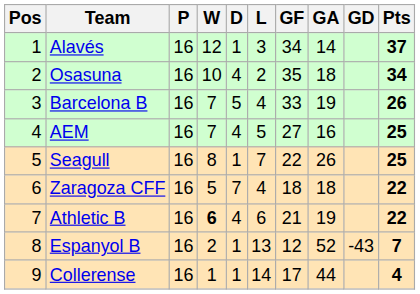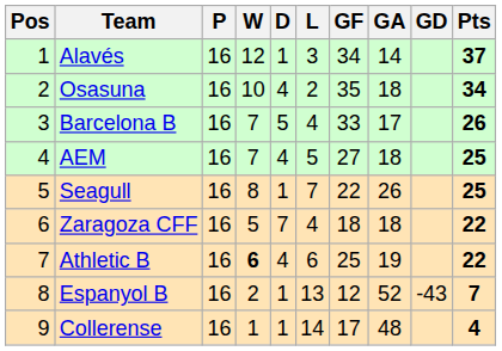 <table class="wikitable sortable" style="text-align: center;">
 <tr>
 <th align="center">Pos</th>
 <th align="center">Team</th>
 <th align="center">P</th>
 <th align="center">W</th>
 <th align="center">D</th>
 <th align="center">L</th>
 <th align="center">GF</th>
 <th align="center">GA</th>
 <th align="center">GD</th>
 <th align="center">Pts</th>
 </tr>
 <tr style="background:#D0FFD0;" align="center">
 <td style="text-align:right;">1</td>
 <td style="text-align:left;"><a href='#'>Alavés</a></td>
 <td>16</td>
 <td>12</td>
 <td>1</td>
 <td>3</td>
 <td>34</td>
 <td>14</td>
 <td></td>
 <td><strong>37</strong></td>
 </tr>
 <tr style="background:#D0FFD0;" align="center">
 <td style="text-align:right;">2</td>
 <td style="text-align:left;"><a href='#'>Osasuna</a></td>
 <td>16</td>
 <td>10</td>
 <td>4</td>
 <td>2</td>
 <td>35</td>
 <td>18</td>
 <td></td>
 <td><strong>34</strong></td>
 </tr>
 <tr style="background:#D0FFD0;" align="center">
 <td style="text-align:right;">3</td>
 <td style="text-align:left;"><a href='#'>Barcelona B</a></td>
 <td>16</td>
 <td>7</td>
 <td>5</td>
 <td>4</td>
 <td>33</td>
-<td>19</td>
+<td>17</td>
 <td></td>
 <td><strong>26</strong></td>
 </tr>
 <tr style="background:#D0FFD0;" align="center">
 <td style="text-align:right;">4</td>
 <td style="text-align:left;"><a href='#'>AEM</a></td>
 <td>16</td>
 <td>7</td>
 <td>4</td>
 <td>5</td>
 <td>27</td>
-<td>16</td>
+<td>18</td>
 <td></td>
 <td><strong>25</strong></td>
 </tr>
 <tr style="background:#FFE4B5;" align="center">
 <td style="text-align:right;">5</td>
 <td style="text-align:left;"><a href='#'>Seagull</a></td>
 <td>16</td>
 <td>8</td>
 <td>1</td>
 <td>7</td>
 <td>22</td>
 <td>26</td>
 <td></td>
 <td><strong>25</strong></td>
 </tr>
 <tr style="background:#FFE4B5;" align="center">
 <td style="text-align:right;">6</td>
 <td style="text-align:left;"><a href='#'>Zaragoza CFF</a></td>
 <td>16</td>
 <td>5</td>
 <td>7</td>
 <td>4</td>
 <td>18</td>
 <td>18</td>
 <td></td>
 <td><strong>22</strong></td>
 </tr>
 <tr style="background:#FFE4B5;" align="center">
 <td style="text-align:right;">7</td>
 <td style="text-align:left;"><a href='#'>Athletic B</a></td>
 <td>16</td>
 <td><strong>6</strong></td>
 <td>4</td>
 <td>6</td>
-<td>21</td>
+<td>25</td>
 <td>19</td>
 <td></td>
 <td><strong>22</strong></td>
 </tr>
 <tr style="background:#FFE4B5;" align="center">
 <td style="text-align:right;">8</td>
 <td style="text-align:left;"><a href='#'>Espanyol B</a></td>
 <td>16</td>
 <td>2</td>
 <td>1</td>
 <td>13</td>
 <td>12</td>
 <td>52</td>
 <td>-43</td>
 <td><strong>7</strong></td>
 </tr>
 <tr style="background:#FFE4B5;" align="center">
 <td style="text-align:right;">9</td>
 <td style="text-align:left;"><a href='#'>Collerense</a></td>
 <td>16</td>
 <td>1</td>
 <td>1</td>
 <td>14</td>
 <td>17</td>
-<td>44</td>
+<td>48</td>
 <td></td>
 <td><strong>4</strong></td>
 </tr>
 </table>
